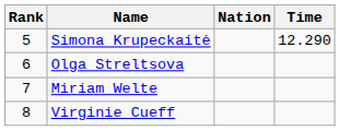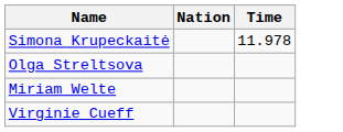 <table class="wikitable sortable" style="text-align:center">
 <tr>
-<th>Rank</th>
 <th>Name</th>
 <th>Nation</th>
 <th>Time</th>
 </tr>
 <tr>
-<td>5</td>
 <td align=left><a href='#'>Simona Krupeckaitė</a></td>
 <td align=left></td>
-<td>12.290</td>
+<td>11.978</td>
 </tr>
 <tr>
-<td>6</td>
 <td align=left><a href='#'>Olga Streltsova</a></td>
 <td align=left></td>
 <td></td>
 </tr>
 <tr>
-<td>7</td>
 <td align=left><a href='#'>Miriam Welte</a></td>
 <td align=left></td>
 <td></td>
 </tr>
 <tr>
-<td>8</td>
 <td align=left><a href='#'>Virginie Cueff</a></td>
 <td align=left></td>
 <td></td>
 </tr>
 </table>
